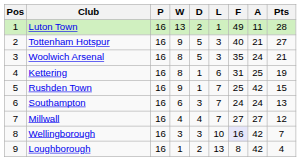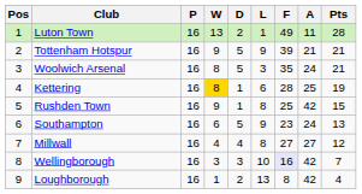 <table class="wikitable" style="text-align:center">
 <tr>
 <th width="25">Pos</th>
 <th width="200">Club</th>
 <th width="25">P</th>
 <th width="25">W</th>
 <th width="25">D</th>
 <th width="25">L</th>
 <th width="25">F</th>
 <th width="25">A</th>
 <th width="40">Pts</th>
 </tr>
 <tr style="background:#D0F0C0;">
 <td>1</td>
 <td align="left"><a href='#'>Luton Town</a></td>
 <td>16</td>
 <td>13</td>
 <td>2</td>
 <td>1</td>
 <td>49</td>
 <td>11</td>
 <td>28</td>
 </tr>
 <tr>
 <td>2</td>
 <td align="left"><a href='#'>Tottenham Hotspur</a></td>
 <td>16</td>
 <td>9</td>
 <td>5</td>
-<td>3</td>
-<td>40</td>
+<td>9</td>
+<td>39</td>
 <td>21</td>
-<td>27</td>
+<td>21</td>
 </tr>
 <tr>
 <td>3</td>
 <td align="left"><a href='#'>Woolwich Arsenal</a></td>
 <td>16</td>
 <td>8</td>
 <td>5</td>
 <td>3</td>
 <td>35</td>
 <td>24</td>
 <td>21</td>
 </tr>
 <tr>
 <td>4</td>
 <td align="left"><a href='#'>Kettering</a></td>
 <td>16</td>
-<td>8</td>
+<td style="background: gold;">8</td>
 <td>1</td>
 <td>6</td>
-<td>31</td>
+<td>28</td>
 <td>25</td>
 <td>19</td>
 </tr>
 <tr>
 <td>5</td>
 <td align="left"><a href='#'>Rushden Town</a></td>
 <td>16</td>
 <td>9</td>
 <td>1</td>
-<td>7</td>
+<td>8</td>
 <td>25</td>
 <td>42</td>
 <td>15</td>
 </tr>
 <tr>
 <td>6</td>
 <td align="left"><a href='#'>Southampton</a></td>
 <td>16</td>
 <td>6</td>
-<td>3</td>
-<td>7</td>
-<td>24</td>
+<td>5</td>
+<td>9</td>
+<td>23</td>
 <td>24</td>
 <td>13</td>
 </tr>
 <tr>
 <td>7</td>
 <td align="left"><a href='#'>Millwall</a></td>
 <td>16</td>
 <td>4</td>
 <td>4</td>
-<td>7</td>
+<td>8</td>
 <td>27</td>
 <td>27</td>
 <td>12</td>
 </tr>
 <tr>
 <td>8</td>
 <td align="left"><a href='#'>Wellingborough</a></td>
 <td>16</td>
 <td>3</td>
 <td>3</td>
 <td>10</td>
 <td style="background: lavender;">16</td>
 <td>42</td>
 <td>7</td>
 </tr>
 <tr>
 <td>9</td>
 <td align="left"><a href='#'>Loughborough</a></td>
 <td>16</td>
 <td>1</td>
 <td>2</td>
 <td>13</td>
 <td>8</td>
 <td>42</td>
 <td>4</td>
 </tr>
 </table>
